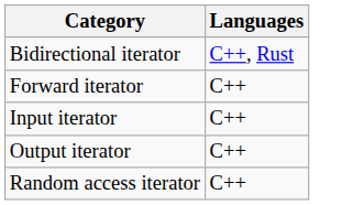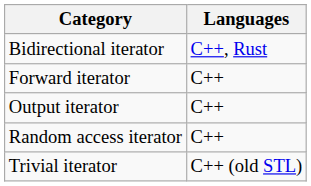 <table class="wikitable sortable">
 <tr>
 <th>Category</th>
 <th>Languages</th>
 </tr>
 <tr>
 <td>Bidirectional iterator</td>
 <td><a href='#'>C++</a>, <a href='#'>Rust</a></td>
 </tr>
 <tr>
 <td>Forward iterator</td>
 <td>C++</td>
 </tr>
 <tr>
-<td>Input iterator</td>
-<td>C++</td>
-</tr>
-<tr>
 <td>Output iterator</td>
 <td>C++</td>
 </tr>
 <tr>
 <td>Random access iterator</td>
 <td>C++</td>
 </tr>
+<tr>
+<td>Trivial iterator</td>
+<td>C++ (old <a href='#'>STL</a>)</td>
+</tr>
 </table>
